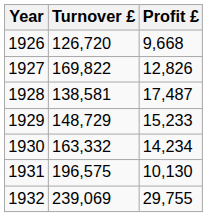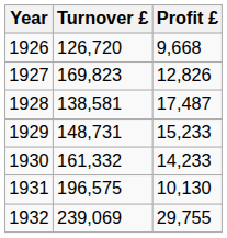 <table class="wikitable">
 <tr>
 <th>Year</th>
 <th>Turnover £</th>
 <th>Profit £</th>
 </tr>
 <tr>
 <td>1926</td>
 <td>126,720</td>
 <td>9,668</td>
 </tr>
 <tr>
 <td>1927</td>
-<td>169,822</td>
+<td>169,823</td>
 <td>12,826</td>
 </tr>
 <tr>
 <td>1928</td>
 <td>138,581</td>
 <td>17,487</td>
 </tr>
 <tr>
 <td>1929</td>
-<td>148,729</td>
+<td>148,731</td>
 <td>15,233</td>
 </tr>
 <tr>
 <td>1930</td>
-<td>163,332</td>
-<td>14,234</td>
+<td>161,332</td>
+<td>14,233</td>
 </tr>
 <tr>
 <td>1931</td>
 <td>196,575</td>
 <td>10,130</td>
 </tr>
 <tr>
 <td>1932</td>
 <td>239,069</td>
 <td>29,755</td>
 </tr>
 </table>
